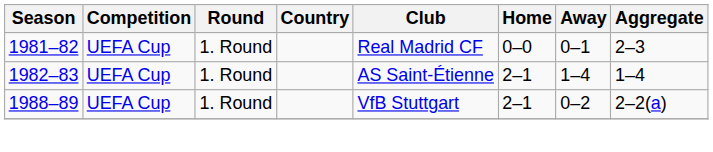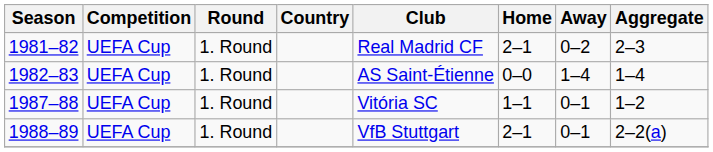 <table class="wikitable">
 <tr>
 <th>Season</th>
 <th>Competition</th>
 <th>Round</th>
 <th>Country</th>
 <th>Club</th>
 <th>Home</th>
 <th>Away</th>
 <th>Aggregate</th>
 </tr>
 <tr>
 <td><a href='#'>1981–82</a></td>
 <td><a href='#'>UEFA Cup</a></td>
 <td>1. Round</td>
 <td></td>
 <td><a href='#'>Real Madrid CF</a></td>
-<td>0–0</td>
-<td>0–1</td>
+<td>2–1</td>
+<td>0–2</td>
 <td>2–3</td>
 </tr>
 <tr>
 <td><a href='#'>1982–83</a></td>
 <td><a href='#'>UEFA Cup</a></td>
 <td>1. Round</td>
 <td></td>
 <td><a href='#'>AS Saint-Étienne</a></td>
-<td>2–1</td>
+<td>0–0</td>
 <td>1–4</td>
 <td>1–4</td>
+</tr>
+<tr>
+<td><a href='#'>1987–88</a></td>
+<td><a href='#'>UEFA Cup</a></td>
+<td>1. Round</td>
+<td></td>
+<td><a href='#'>Vitória SC</a></td>
+<td>1–1</td>
+<td>0–1</td>
+<td>1–2</td>
 </tr>
 <tr>
 <td><a href='#'>1988–89</a></td>
 <td><a href='#'>UEFA Cup</a></td>
 <td>1. Round</td>
 <td></td>
 <td><a href='#'>VfB Stuttgart</a></td>
 <td>2–1</td>
-<td>0–2</td>
+<td>0–1</td>
 <td>2–2(<a href='#'>a</a>)</td>
 </tr>
 <tr>
 </tr>
 </table>
